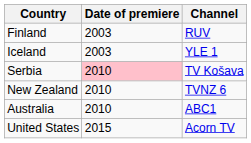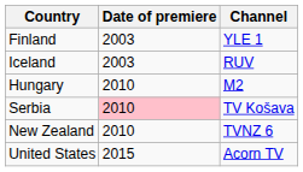 <table class="wikitable">
 <tr>
 <th>Country</th>
 <th>Date of premiere</th>
 <th>Channel</th>
 </tr>
 <tr>
 <td>Finland</td>
 <td>2003</td>
-<td><a href='#'>RUV</a></td>
+<td><a href='#'>YLE 1</a></td>
 </tr>
 <tr>
 <td>Iceland</td>
 <td>2003</td>
-<td><a href='#'>YLE 1</a></td>
+<td><a href='#'>RUV</a></td>
+</tr>
+<tr>
+<td>Hungary</td>
+<td>2010</td>
+<td><a href='#'>M2</a></td>
 </tr>
 <tr>
 <td>Serbia</td>
 <td style="background: pink;">2010</td>
 <td><a href='#'>TV Košava</a></td>
 </tr>
 <tr>
 <td>New Zealand</td>
 <td>2010</td>
 <td><a href='#'>TVNZ 6</a></td>
 </tr>
 <tr>
-<td>Australia</td>
-<td>2010</td>
-<td><a href='#'>ABC1</a></td>
-</tr>
-<tr>
 <td>United States</td>
 <td>2015</td>
 <td><a href='#'>Acorn TV</a></td>
 </tr>
 </table>
